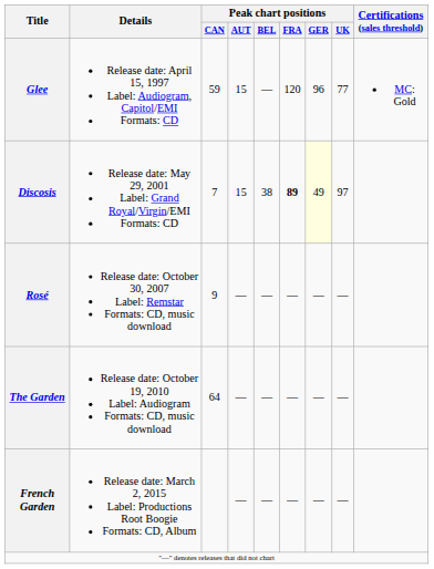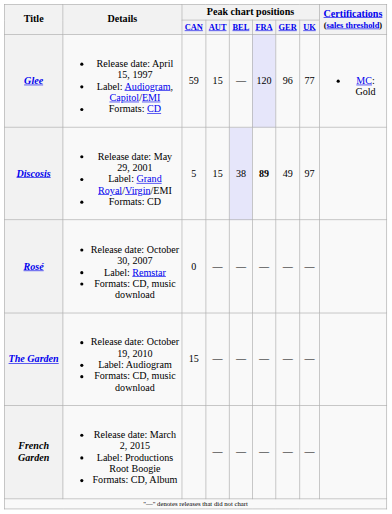 <table class="wikitable plainrowheaders" style="text-align:center;">
 <tr>
 <th rowspan="2" style="width:14em;">Title</th>
 <th rowspan="2" style="width:18em;">Details</th>
 <th colspan="6">Peak chart positions</th>
 <th rowspan="2" style="width:8em;"><a href='#'>Certifications</a><br><small>(<a href='#'>sales threshold</a>)</small></th>
 </tr>
 <tr style="font-size:smaller;">
 <th style="width:45px;"><a href='#'>CAN</a><br></th>
 <th style="width:45px;"><a href='#'>AUT</a><br></th>
 <th style="width:45px;"><a href='#'>BEL</a><br></th>
 <th style="width:45px;"><a href='#'>FRA</a><br></th>
 <th style="width:45px;"><a href='#'>GER</a><br></th>
 <th style="width:45px;"><a href='#'>UK</a><br></th>
 </tr>
 <tr>
 <th scope="row"><em><a href='#'>Glee</a></em></th>
 <td><br><ul><li>Release date: April 15, 1997</li><li>Label: <a href='#'>Audiogram</a>, <a href='#'>Capitol</a>/<a href='#'>EMI</a></li><li>Formats: <a href='#'>CD</a></li></ul></td>
 <td>59</td>
 <td>15</td>
 <td>—</td>
-<td>120</td>
+<td style="background: lavender;">120</td>
 <td>96</td>
 <td>77</td>
 <td><br><ul><li><a href='#'>MC</a>: Gold</li></ul></td>
 </tr>
 <tr>
 <th scope="row"><em><a href='#'>Discosis</a></em></th>
 <td><br><ul><li>Release date: May 29, 2001</li><li>Label: <a href='#'>Grand Royal</a>/<a href='#'>Virgin</a>/EMI</li><li>Formats: CD</li></ul></td>
-<td>7</td>
+<td>5</td>
 <td>15</td>
-<td>38</td>
+<td style="background: lavender;">38</td>
 <td><strong>89</strong></td>
-<td style="background: lightyellow;">49</td>
+<td>49</td>
 <td>97</td>
 <td></td>
 </tr>
 <tr>
 <th scope="row"><em><a href='#'>Rosé</a></em></th>
 <td><br><ul><li>Release date: October 30, 2007</li><li>Label: <a href='#'>Remstar</a></li><li>Formats: CD, music download</li></ul></td>
-<td>9</td>
+<td>0</td>
 <td>—</td>
 <td>—</td>
 <td>—</td>
 <td>—</td>
 <td>—</td>
 <td></td>
 </tr>
 <tr>
 <th scope="row"><em><a href='#'>The Garden</a></em></th>
 <td><br><ul><li>Release date: October 19, 2010</li><li>Label: Audiogram</li><li>Formats: CD, music download</li></ul></td>
-<td>64</td>
+<td>15</td>
 <td>—</td>
 <td>—</td>
 <td>—</td>
 <td>—</td>
 <td>—</td>
 <td></td>
 </tr>
 <tr>
 <th scope="row"><em>French Garden</em></th>
 <td><br><ul><li>Release date: March 2, 2015</li><li>Label: Productions Root Boogie</li><li>Formats: CD, Album</li></ul></td>
 <td></td>
 <td>—</td>
 <td>—</td>
 <td>—</td>
 <td>—</td>
 <td>—</td>
 <td></td>
 </tr>
 <tr>
 <td colspan="11" style="font-size:8pt">"—" denotes releases that did not chart</td>
 </tr>
 </table>
